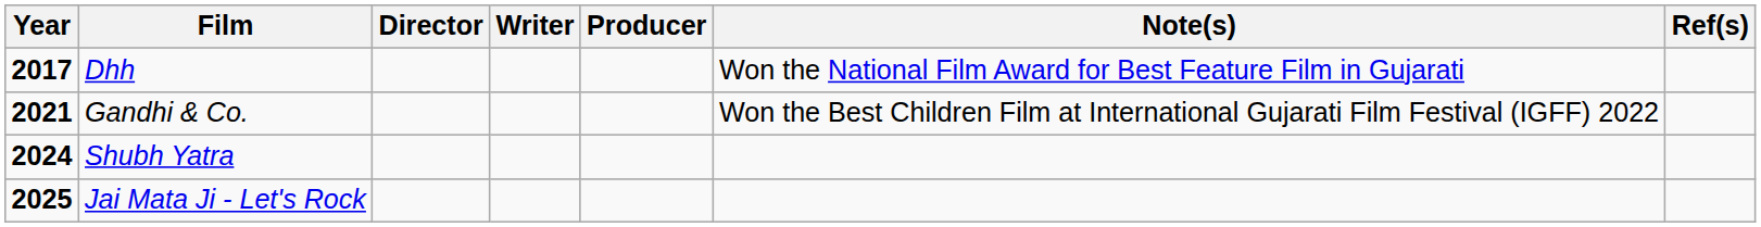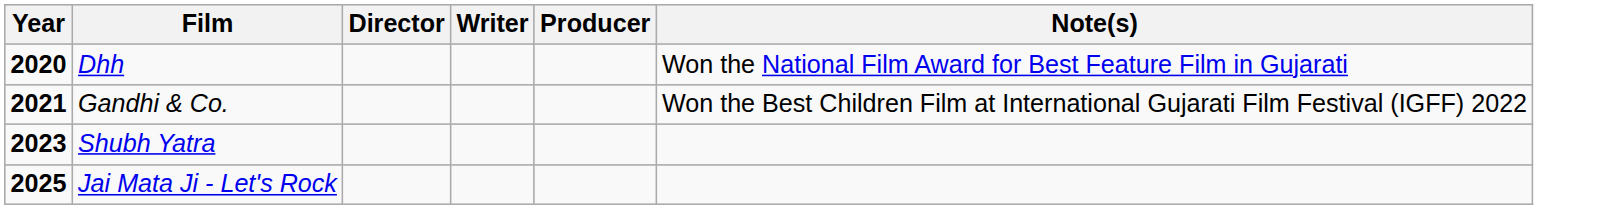 <table class="wikitable sortable">
 <tr>
 <th>Year</th>
 <th>Film</th>
 <th>Director</th>
 <th>Writer</th>
 <th>Producer</th>
 <th>Note(s)</th>
-<th>Ref(s)</th>
 </tr>
 <tr>
-<td><strong>2017</strong></td>
+<td><strong>2020</strong></td>
 <td><em><a href='#'>Dhh</a></em></td>
 <td></td>
 <td></td>
 <td></td>
 <td>Won the <a href='#'>National Film Award for Best Feature Film in Gujarati</a></td>
-<td></td>
 </tr>
 <tr>
 <td><strong>2021</strong></td>
 <td><em>Gandhi & Co.</em></td>
 <td></td>
 <td></td>
 <td></td>
 <td>Won the Best Children Film at International Gujarati Film Festival (IGFF) 2022</td>
-<td></td>
 </tr>
 <tr>
-<td><strong>2024</strong></td>
+<td><strong>2023</strong></td>
 <td><em><a href='#'>Shubh Yatra</a></em></td>
-<td></td>
 <td></td>
 <td></td>
 <td></td>
 <td></td>
 </tr>
 <tr>
 <td><strong>2025</strong></td>
 <td><em><a href='#'>Jai Mata Ji - Let's Rock</a></em></td>
 <td></td>
 <td></td>
 <td></td>
 <td></td>
-<td></td>
 </tr>
 </table>
